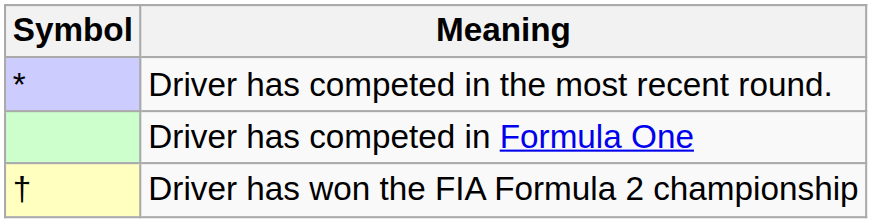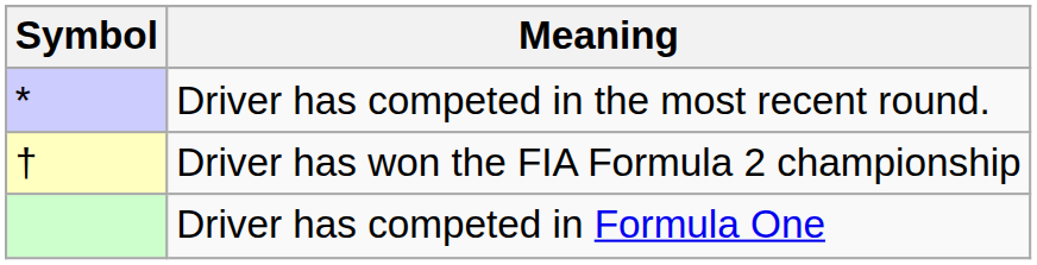 <table class="wikitable">
 <tr>
 </tr>
 <tr>
 <th scope=col>Symbol</th>
 <th scope=col>Meaning</th>
 </tr>
 <tr>
 <td style="background: #CCCCFF;">*</td>
 <td>Driver has competed in the most recent round.</td>
 </tr>
 <tr>
+<td style="background: #FFFFBF;">†</td>
+<td>Driver has won the FIA Formula 2 championship</td>
+</tr>
+<tr>
 <td style="background: #CCFFCC;"></td>
 <td>Driver has competed in <a href='#'>Formula One</a></td>
 </tr>
-<tr>
-<td style="background: #FFFFBF;">†</td>
-<td>Driver has won the FIA Formula 2 championship</td>
-</tr>
 </table>
